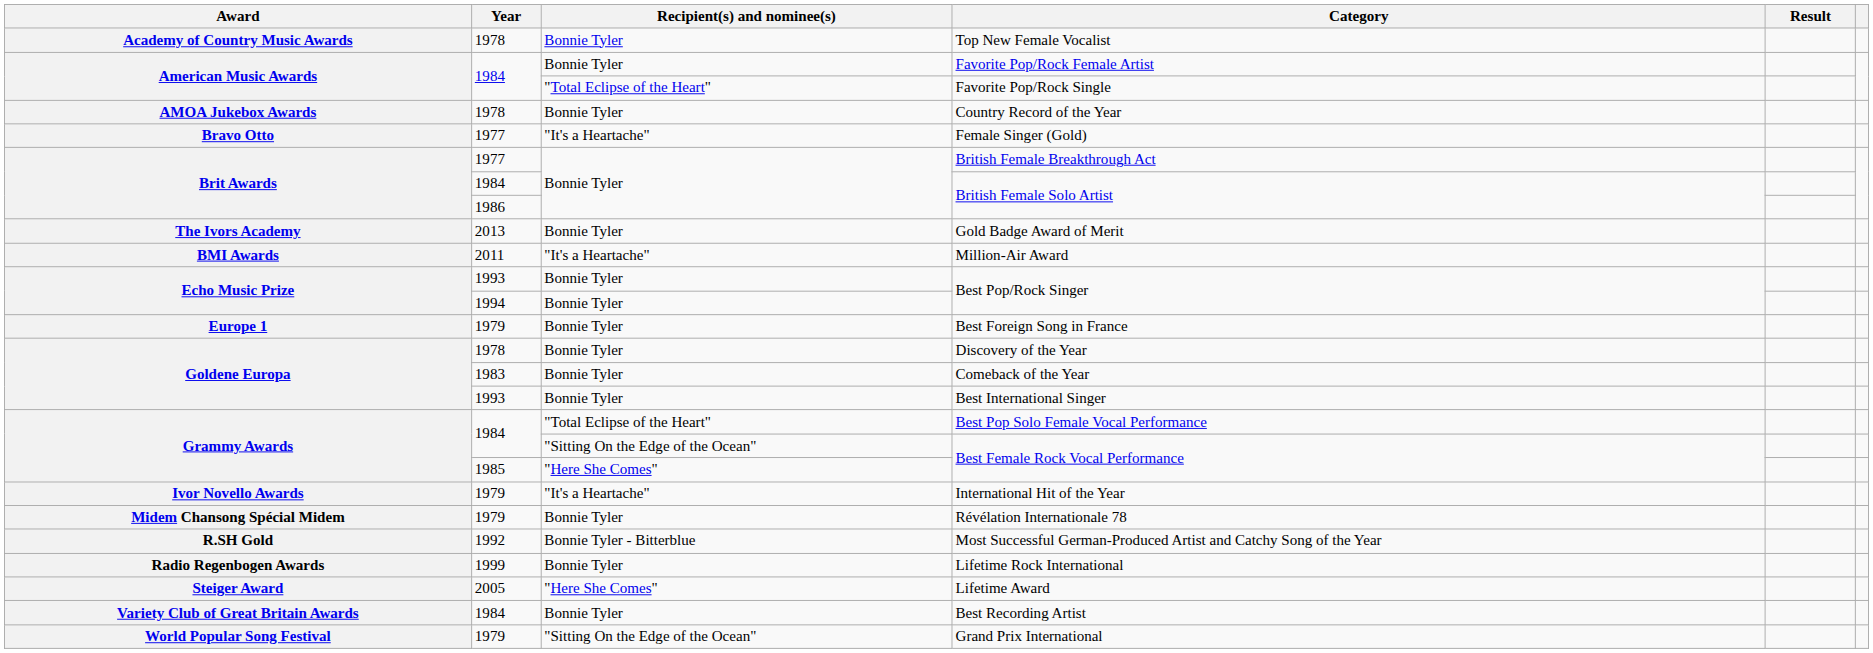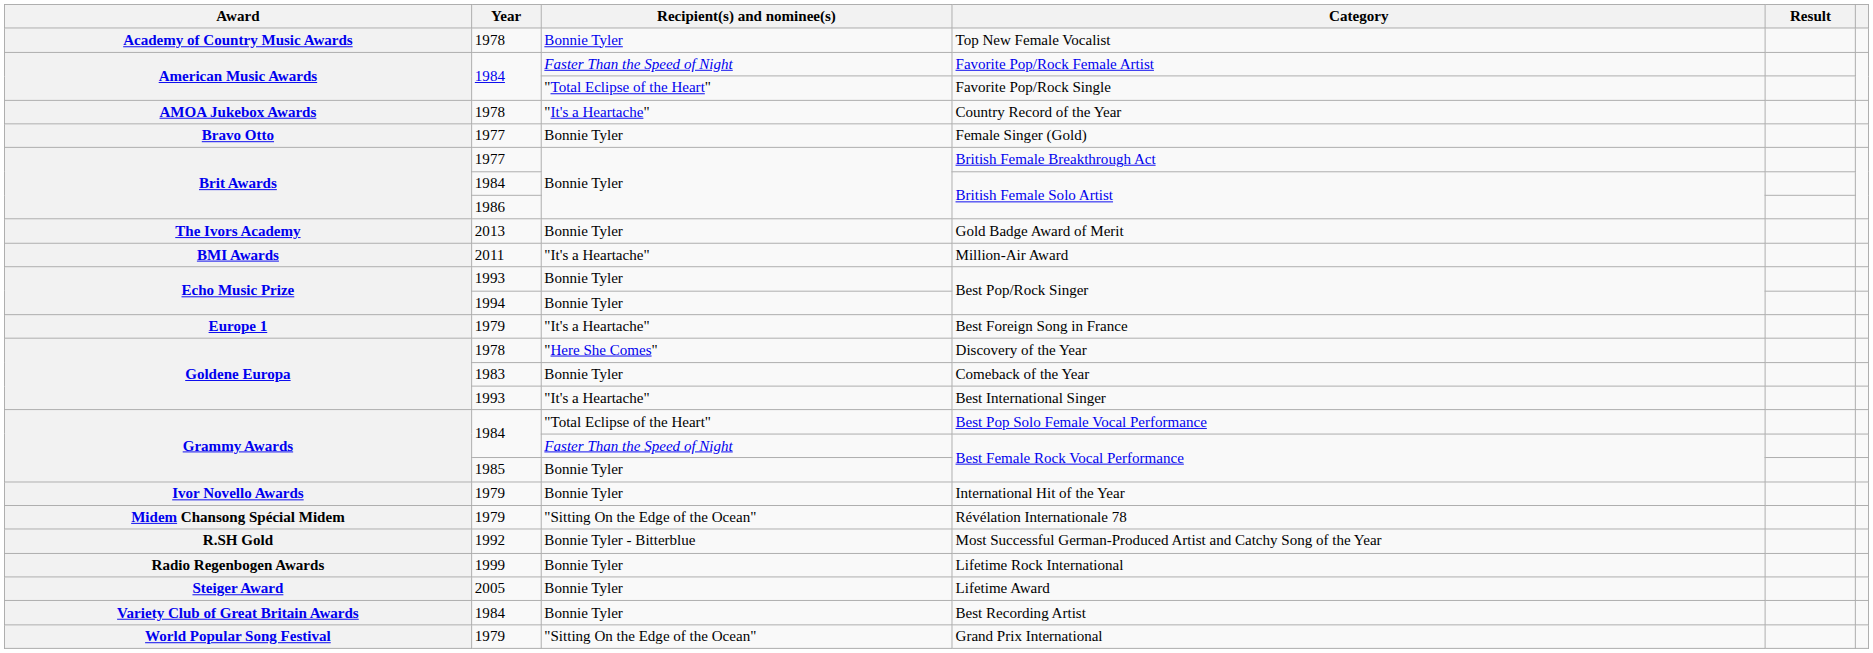 <table class="wikitable sortable plainrowheaders" style="width: 100%;">
 <tr>
 <th scope="col">Award</th>
 <th scope="col">Year</th>
 <th scope="col">Recipient(s) and nominee(s)</th>
 <th scope="col">Category</th>
 <th scope="col">Result</th>
 <th scope="col" class="unsortable"></th>
 </tr>
 <tr>
 <th scope="row"><a href='#'>Academy of Country Music Awards</a></th>
 <td>1978</td>
 <td><a href='#'>Bonnie Tyler</a></td>
 <td>Top New Female Vocalist</td>
 <td></td>
 <td style="text-align:center;"></td>
 </tr>
 <tr>
 <th rowspan="2" scope="row"><a href='#'>American Music Awards</a></th>
 <td rowspan="2"><a href='#'>1984</a></td>
-<td>Bonnie Tyler</td>
+<td><em><a href='#'>Faster Than the Speed of Night</a></em></td>
 <td><a href='#'>Favorite Pop/Rock Female Artist</a></td>
 <td></td>
 <td rowspan="2" style="text-align:center;"></td>
 </tr>
 <tr>
 <td>"<a href='#'>Total Eclipse of the Heart</a>"</td>
 <td>Favorite Pop/Rock Single</td>
 <td></td>
 </tr>
 <tr>
 <th scope="row"><a href='#'>AMOA Jukebox Awards</a></th>
 <td>1978</td>
-<td>Bonnie Tyler</td>
+<td>"<a href='#'>It's a Heartache</a>"</td>
 <td>Country Record of the Year</td>
 <td></td>
 <td style="text-align:center;"></td>
 </tr>
 <tr>
 <th scope="row"><a href='#'>Bravo Otto</a></th>
 <td>1977</td>
-<td>"It's a Heartache"</td>
+<td>Bonnie Tyler</td>
 <td>Female Singer (Gold)</td>
 <td></td>
 <td style="text-align:center;"></td>
 </tr>
 <tr>
 <th rowspan="3" scope="row"><a href='#'>Brit Awards</a></th>
 <td>1977</td>
 <td rowspan="3">Bonnie Tyler</td>
 <td><a href='#'>British Female Breakthrough Act</a></td>
 <td></td>
 <td rowspan="3" style="text-align:center;"></td>
 </tr>
 <tr>
 <td>1984</td>
 <td rowspan="2"><a href='#'>British Female Solo Artist</a></td>
 <td></td>
 </tr>
 <tr>
 <td>1986</td>
 <td></td>
 </tr>
 <tr>
 <th scope="row"><a href='#'>The Ivors Academy</a></th>
 <td>2013</td>
 <td>Bonnie Tyler</td>
 <td>Gold Badge Award of Merit</td>
 <td></td>
 <td style="text-align:center;"></td>
 </tr>
 <tr>
 <th scope="row"><a href='#'>BMI Awards</a></th>
 <td>2011</td>
 <td>"It's a Heartache"</td>
 <td>Million-Air Award</td>
 <td></td>
 <td style="text-align:center;"></td>
 </tr>
 <tr>
 <th rowspan="2" scope="row"><a href='#'>Echo Music Prize</a></th>
 <td>1993</td>
 <td>Bonnie Tyler</td>
 <td rowspan="2">Best Pop/Rock Singer</td>
 <td></td>
 <td style="text-align:center;"></td>
 </tr>
 <tr>
 <td>1994</td>
 <td>Bonnie Tyler</td>
 <td></td>
 <td style="text-align:center;"></td>
 </tr>
 <tr>
 <th scope="row"><a href='#'>Europe 1</a></th>
 <td>1979</td>
-<td>Bonnie Tyler</td>
+<td>"It's a Heartache"</td>
 <td>Best Foreign Song in France</td>
 <td></td>
 <td style="text-align:center;"></td>
 </tr>
 <tr>
 <th rowspan="3" scope="row"><a href='#'>Goldene Europa</a></th>
 <td>1978</td>
-<td>Bonnie Tyler</td>
+<td>"<a href='#'>Here She Comes</a>"</td>
 <td>Discovery of the Year</td>
 <td></td>
 <td style="text-align:center;"></td>
 </tr>
 <tr>
 <td>1983</td>
 <td>Bonnie Tyler</td>
 <td>Comeback of the Year</td>
 <td></td>
 <td style="text-align:center;"></td>
 </tr>
 <tr>
 <td>1993</td>
-<td>Bonnie Tyler</td>
+<td>"It's a Heartache"</td>
 <td>Best International Singer</td>
 <td></td>
 <td style="text-align:center;"></td>
 </tr>
 <tr>
 <th rowspan="3" scope="row"><a href='#'>Grammy Awards</a></th>
 <td rowspan="2">1984</td>
 <td>"Total Eclipse of the Heart"</td>
 <td><a href='#'>Best Pop Solo Female Vocal Performance</a></td>
 <td></td>
 <td style="text-align:center;"></td>
 </tr>
 <tr>
-<td>"Sitting On the Edge of the Ocean"</td>
+<td><em><a href='#'>Faster Than the Speed of Night</a></em></td>
 <td rowspan="2"><a href='#'>Best Female Rock Vocal Performance</a></td>
 <td></td>
 <td style="text-align:center;"></td>
 </tr>
 <tr>
 <td>1985</td>
-<td>"<a href='#'>Here She Comes</a>"</td>
+<td>Bonnie Tyler</td>
 <td></td>
 <td style="text-align:center;"></td>
 </tr>
 <tr>
 <th scope="row"><a href='#'>Ivor Novello Awards</a></th>
 <td>1979</td>
-<td>"It's a Heartache"</td>
+<td>Bonnie Tyler</td>
 <td>International Hit of the Year</td>
 <td></td>
 <td style="text-align:center;"></td>
 </tr>
 <tr>
 <th scope="row"><a href='#'>Midem</a> Chansong Spécial Midem</th>
 <td>1979</td>
-<td>Bonnie Tyler</td>
+<td>"Sitting On the Edge of the Ocean"</td>
 <td>Révélation Internationale 78</td>
 <td></td>
 <td style="text-align:center;"></td>
 </tr>
 <tr>
 <th scope="row">R.SH Gold</th>
 <td>1992</td>
 <td>Bonnie Tyler - Bitterblue</td>
 <td>Most Successful German-Produced Artist and Catchy Song of the Year</td>
 <td></td>
 <td style="text-align:center;"></td>
 </tr>
 <tr>
 <th scope="row">Radio Regenbogen Awards</th>
 <td>1999</td>
 <td>Bonnie Tyler</td>
 <td>Lifetime Rock International</td>
 <td></td>
 <td style="text-align:center;"></td>
 </tr>
 <tr>
 <th scope="row"><a href='#'>Steiger Award</a></th>
 <td>2005</td>
-<td>"<a href='#'>Here She Comes</a>"</td>
+<td>Bonnie Tyler</td>
 <td>Lifetime Award</td>
 <td></td>
 <td style="text-align:center;"></td>
 </tr>
 <tr>
 <th scope="row"><a href='#'>Variety Club of Great Britain Awards</a></th>
 <td>1984</td>
 <td>Bonnie Tyler</td>
 <td>Best Recording Artist</td>
 <td></td>
 <td style="text-align:center;"></td>
 </tr>
 <tr>
 <th scope="row"><a href='#'>World Popular Song Festival</a></th>
 <td>1979</td>
 <td>"Sitting On the Edge of the Ocean"</td>
 <td>Grand Prix International</td>
 <td></td>
 <td style="text-align:center;"></td>
 </tr>
 </table>
